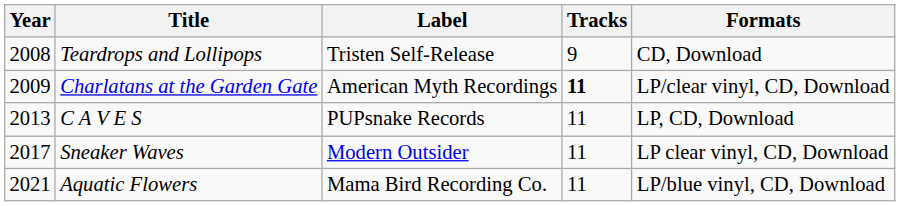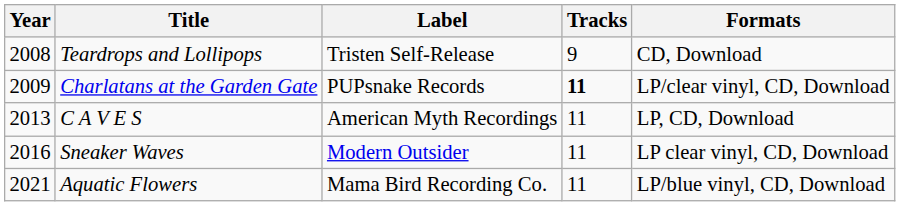 <table class="wikitable sortable">
 <tr>
 <th>Year</th>
 <th>Title</th>
 <th>Label</th>
 <th>Tracks</th>
 <th>Formats</th>
 </tr>
 <tr>
 <td>2008</td>
 <td><em>Teardrops and Lollipops</em></td>
 <td>Tristen Self-Release</td>
 <td>9</td>
 <td>CD, Download</td>
 </tr>
 <tr>
 <td>2009</td>
 <td><em><a href='#'>Charlatans at the Garden Gate</a></em></td>
-<td>American Myth Recordings</td>
+<td>PUPsnake Records</td>
 <td><strong>11</strong></td>
 <td>LP/clear vinyl, CD, Download</td>
 </tr>
 <tr>
 <td>2013</td>
 <td><em>C A V E S</em></td>
-<td>PUPsnake Records</td>
+<td>American Myth Recordings</td>
 <td>11</td>
 <td>LP, CD, Download</td>
 </tr>
 <tr>
-<td>2017</td>
+<td>2016</td>
 <td><em>Sneaker Waves</em></td>
 <td><a href='#'>Modern Outsider</a></td>
 <td>11</td>
 <td>LP clear vinyl, CD, Download</td>
 </tr>
 <tr>
 <td>2021</td>
 <td><em>Aquatic Flowers</em></td>
 <td>Mama Bird Recording Co.</td>
 <td>11</td>
 <td>LP/blue vinyl, CD, Download</td>
 </tr>
 </table>
